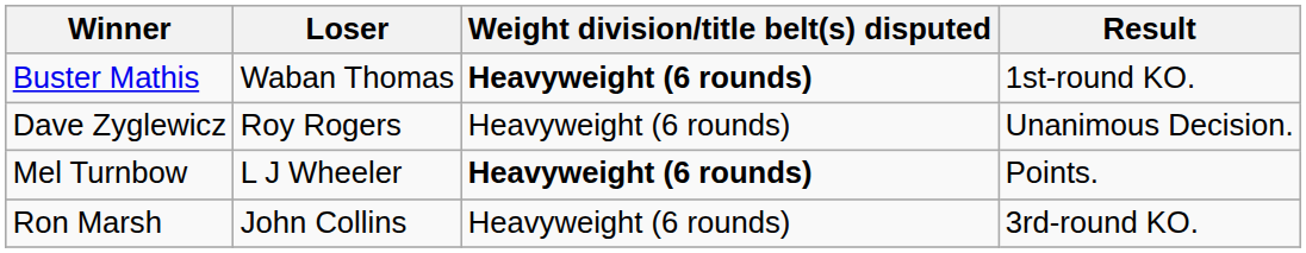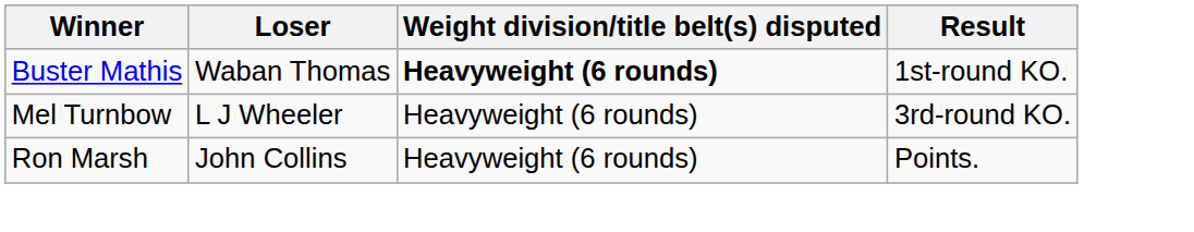 <table class=wikitable>
 <tr>
 <th>Winner</th>
 <th>Loser</th>
 <th>Weight division/title belt(s) disputed</th>
 <th>Result</th>
 </tr>
 <tr>
 <td> <a href='#'>Buster Mathis</a></td>
 <td> Waban Thomas</td>
 <td><strong>Heavyweight (6 rounds)</strong></td>
 <td>1st-round KO.</td>
 </tr>
 <tr>
-<td> Dave Zyglewicz</td>
-<td> Roy Rogers</td>
-<td>Heavyweight (6 rounds)</td>
-<td>Unanimous Decision.</td>
-</tr>
-<tr>
 <td> Mel Turnbow</td>
 <td> L J Wheeler</td>
-<td><strong>Heavyweight (6 rounds)</strong></td>
-<td>Points.</td>
+<td>Heavyweight (6 rounds)</td>
+<td>3rd-round KO.</td>
 </tr>
 <tr>
 <td> Ron Marsh</td>
 <td> John Collins</td>
 <td>Heavyweight (6 rounds)</td>
-<td>3rd-round KO.</td>
+<td>Points.</td>
 </tr>
 </table>
